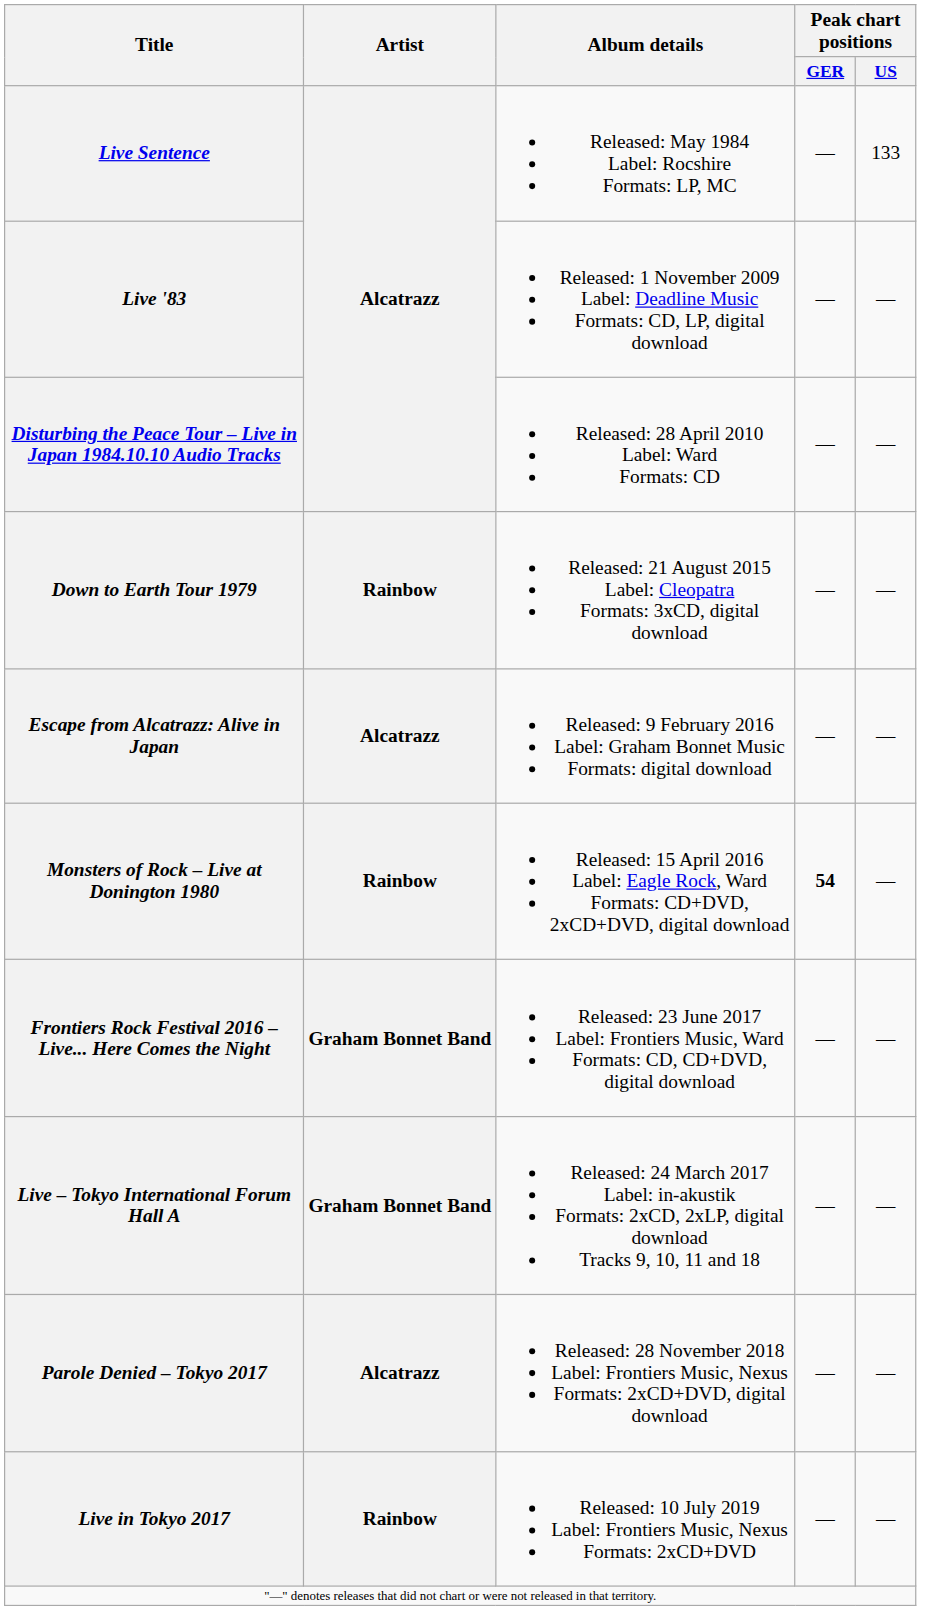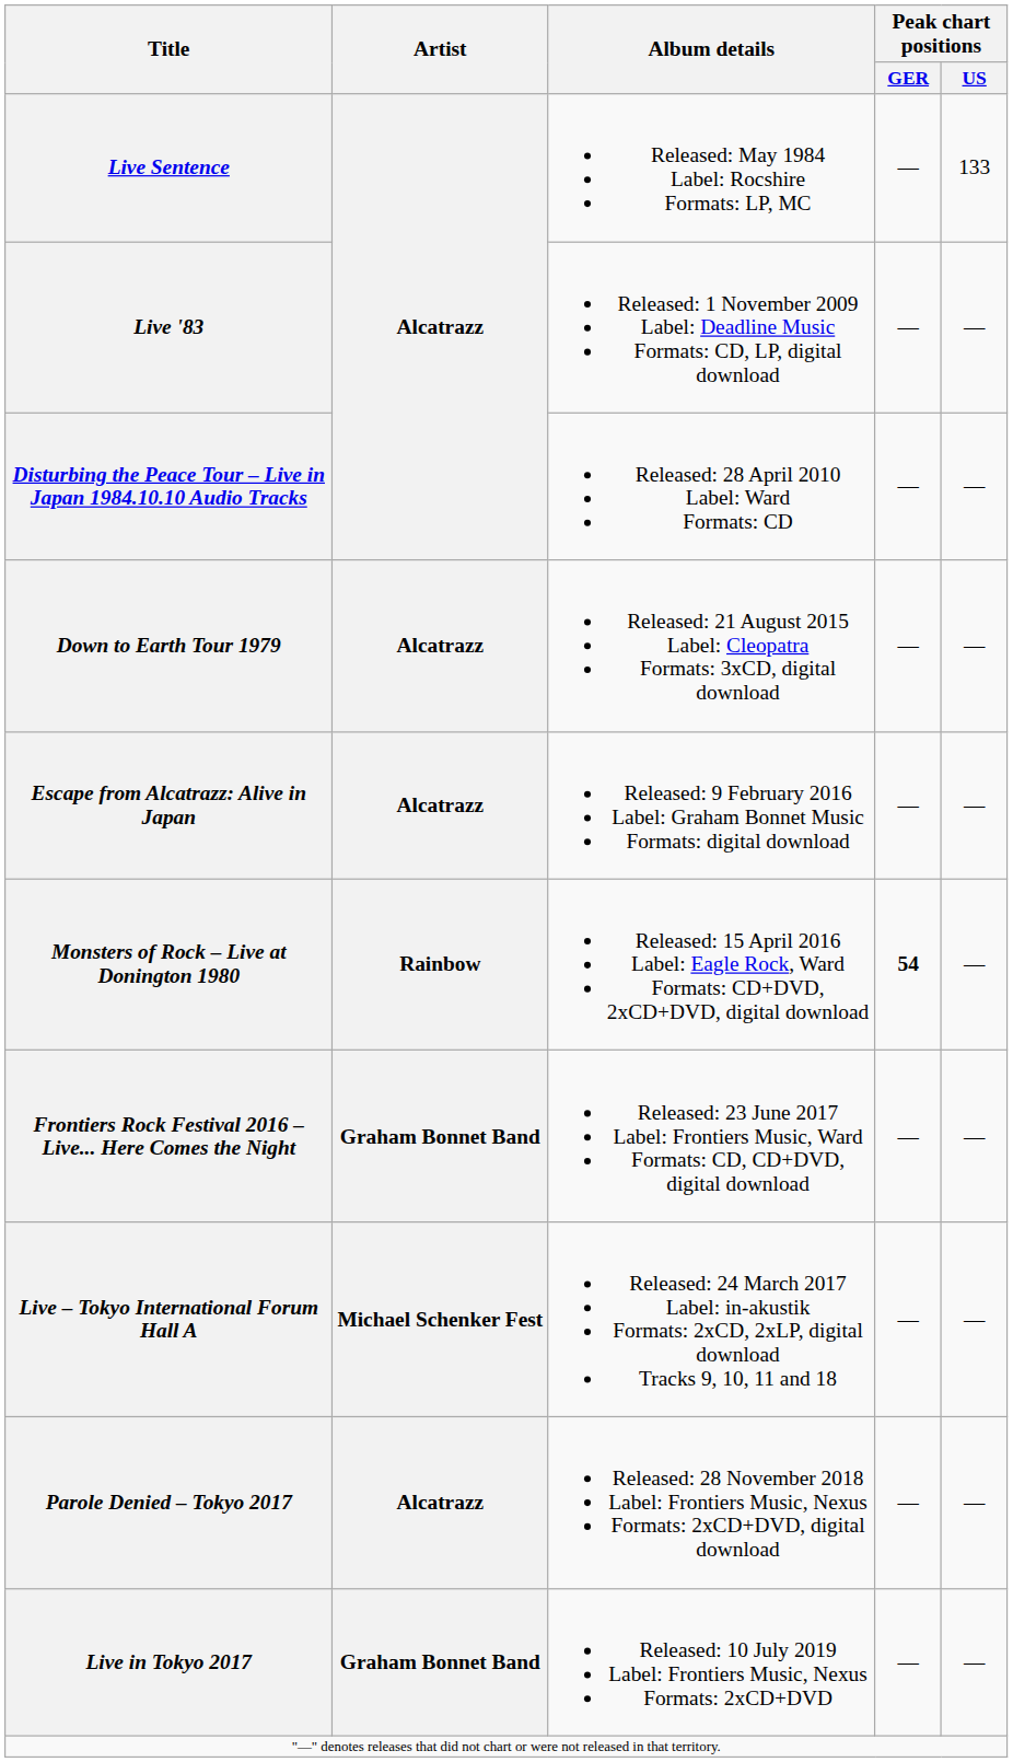 <table class="wikitable plainrowheaders" style="text-align:center;">
 <tr>
 <th rowspan="2" scope="col" style="width:15em;">Title</th>
 <th rowspan="2">Artist</th>
 <th rowspan="2" scope="col" style="width:15em;">Album details</th>
 <th colspan="2">Peak chart positions</th>
 </tr>
 <tr>
 <th scope="col" style="width:3em;font-size:90%;"><a href='#'>GER</a><br></th>
 <th scope="col" style="width:3em;font-size:90%;"><a href='#'>US</a><br></th>
 </tr>
 <tr>
 <th scope="row"><em><a href='#'>Live Sentence</a></em></th>
 <th scope="row" rowspan="3">Alcatrazz</th>
 <td><br><ul><li>Released: May 1984</li><li>Label: Rocshire</li><li>Formats: LP, MC</li></ul></td>
 <td>—</td>
 <td>133</td>
 </tr>
 <tr>
 <th scope="row"><em>Live '83</em></th>
 <td><br><ul><li>Released: 1 November 2009</li><li>Label: <a href='#'>Deadline Music</a></li><li>Formats: CD, LP, digital download</li></ul></td>
 <td>—</td>
 <td>—</td>
 </tr>
 <tr>
 <th scope="row"><em><a href='#'>Disturbing the Peace Tour – Live in Japan 1984.10.10 Audio Tracks</a></em></th>
 <td><br><ul><li>Released: 28 April 2010</li><li>Label: Ward</li><li>Formats: CD</li></ul></td>
 <td>—</td>
 <td>—</td>
 </tr>
 <tr>
 <th scope="row"><em>Down to Earth Tour 1979</em></th>
-<th scope="row">Rainbow</th>
+<th scope="row">Alcatrazz</th>
 <td><br><ul><li>Released: 21 August 2015</li><li>Label: <a href='#'>Cleopatra</a></li><li>Formats: 3xCD, digital download</li></ul></td>
 <td>—</td>
 <td>—</td>
 </tr>
 <tr>
 <th scope="row"><em>Escape from Alcatrazz: Alive in Japan</em></th>
 <th scope="row">Alcatrazz</th>
 <td><br><ul><li>Released: 9 February 2016</li><li>Label: Graham Bonnet Music</li><li>Formats: digital download</li></ul></td>
 <td>—</td>
 <td>—</td>
 </tr>
 <tr>
 <th scope="row"><em>Monsters of Rock – Live at Donington 1980</em></th>
 <th scope="row">Rainbow</th>
 <td><br><ul><li>Released: 15 April 2016</li><li>Label: <a href='#'>Eagle Rock</a>, Ward</li><li>Formats: CD+DVD, 2xCD+DVD, digital download</li></ul></td>
 <td><strong>54</strong></td>
 <td>—</td>
 </tr>
 <tr>
 <th scope="row"><em>Frontiers Rock Festival 2016 – Live... Here Comes the Night</em></th>
 <th scope="row">Graham Bonnet Band</th>
 <td><br><ul><li>Released: 23 June 2017</li><li>Label: Frontiers Music, Ward</li><li>Formats: CD, CD+DVD, digital download</li></ul></td>
 <td>—</td>
 <td>—</td>
 </tr>
 <tr>
 <th scope="row"><em>Live – Tokyo International Forum Hall A</em></th>
-<th scope="row">Graham Bonnet Band</th>
+<th scope="row">Michael Schenker Fest</th>
 <td><br><ul><li>Released: 24 March 2017</li><li>Label: in-akustik</li><li>Formats: 2xCD, 2xLP, digital download</li><li>Tracks 9, 10, 11 and 18</li></ul></td>
 <td>—</td>
 <td>—</td>
 </tr>
 <tr>
 <th scope="row"><em>Parole Denied – Tokyo 2017</em></th>
 <th scope="row">Alcatrazz</th>
 <td><br><ul><li>Released: 28 November 2018</li><li>Label: Frontiers Music, Nexus</li><li>Formats: 2xCD+DVD, digital download</li></ul></td>
 <td>—</td>
 <td>—</td>
 </tr>
 <tr>
 <th scope="row"><em>Live in Tokyo 2017</em></th>
-<th scope="row">Rainbow</th>
+<th scope="row">Graham Bonnet Band</th>
 <td><br><ul><li>Released: 10 July 2019</li><li>Label: Frontiers Music, Nexus</li><li>Formats: 2xCD+DVD</li></ul></td>
 <td>—</td>
 <td>—</td>
 </tr>
 <tr>
 <td colspan="5" style="font-size:8pt">"—" denotes releases that did not chart or were not released in that territory.</td>
 </tr>
 </table>
